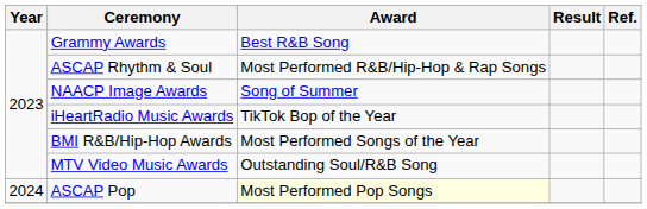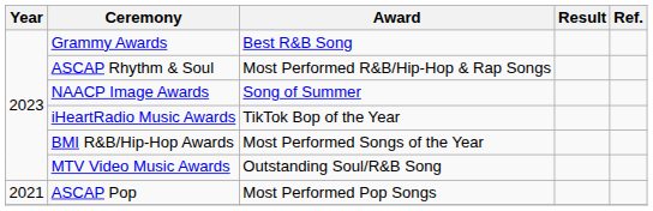 <table class="wikitable plainrowheaders">
 <tr>
 <th scope="col">Year</th>
 <th scope="col">Ceremony</th>
 <th scope="col">Award</th>
 <th scope="col">Result</th>
 <th scope="col">Ref.</th>
 </tr>
 <tr>
 <td rowspan=6>2023</td>
 <td><a href='#'>Grammy Awards</a></td>
 <td><a href='#'>Best R&B Song</a></td>
 <td></td>
 <td></td>
 </tr>
 <tr>
 <td><a href='#'>ASCAP</a> Rhythm & Soul</td>
 <td>Most Performed R&B/Hip-Hop & Rap Songs</td>
 <td></td>
 <td align="center"></td>
 </tr>
 <tr>
 <td><a href='#'>NAACP Image Awards</a></td>
 <td><a href='#'>Song of Summer</a></td>
 <td></td>
 <td></td>
 </tr>
 <tr>
 <td><a href='#'>iHeartRadio Music Awards</a></td>
 <td>TikTok Bop of the Year</td>
 <td></td>
 <td></td>
 </tr>
 <tr>
 <td><a href='#'>BMI</a> R&B/Hip-Hop Awards</td>
 <td>Most Performed Songs of the Year</td>
 <td></td>
 <td></td>
 </tr>
 <tr>
 <td><a href='#'>MTV Video Music Awards</a></td>
 <td>Outstanding Soul/R&B Song</td>
 <td></td>
 <td></td>
 </tr>
 <tr>
-<td>2024</td>
+<td>2021</td>
 <td><a href='#'>ASCAP</a> Pop</td>
-<td style="background: lightyellow;">Most Performed Pop Songs</td>
+<td>Most Performed Pop Songs</td>
 <td></td>
 <td align="center"></td>
 </tr>
 <tr>
 </tr>
 </table>
